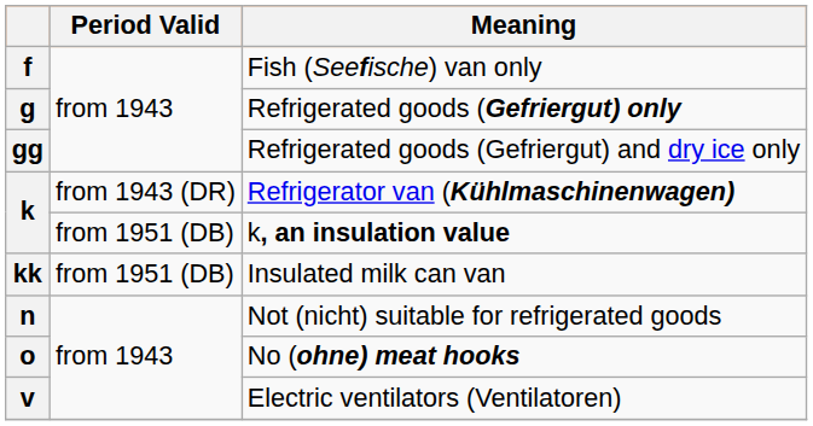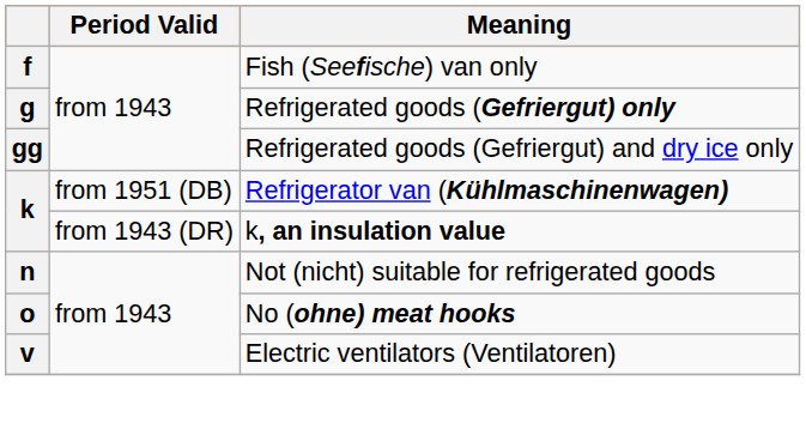 <table class="wikitable">
 <tr style="background:#FF7F24">
 <th></th>
 <th>Period Valid</th>
 <th>Meaning</th>
 </tr>
 <tr ---->
 <th>f</th>
 <td rowspan="3">from 1943</td>
 <td>Fish (<em>See<strong>f</strong>ische</em>) van only</td>
 </tr>
 <tr ---->
 <th>g</th>
 <td>Refrigerated goods (<strong><em>G<strong>efriergut<em>) only</td>
 </tr>
 <tr ---->
 <th>gg</th>
 <td>Refrigerated goods (</em></strong>G</strong>efriergut</em>) and <a href='#'>dry ice</a> only</td>
 </tr>
 <tr ---->
 <th rowspan="2">k</th>
-<td>from 1943 (DR)</td>
+<td>from 1951 (DB)</td>
 <td><a href='#'>Refrigerator van</a> (<strong><em>K<strong>ühlmaschinenwagen<em>)</td>
 </tr>
 <tr ---->
-<td>from 1951 (DB)</td>
+<td>from 1943 (DR)</td>
 <td></strong>k<strong>, an insulation value</td>
-</tr>
-<tr ---->
-<th>kk</th>
-<td>from 1951 (DB)</td>
-<td>Insulated milk can van</td>
 </tr>
 <tr ---->
 <th>n</th>
 <td rowspan="3">from 1943</td>
 <td>Not (</em></strong>n</strong>icht</em>) suitable for refrigerated goods</td>
 </tr>
 <tr ---->
 <th>o</th>
 <td>No (<strong><em>o<strong>hne<em>) meat hooks</td>
 </tr>
 <tr ---->
 <th>v</th>
 <td>Electric ventilators (</em></strong>V</strong>entilatoren</em>)</td>
 </tr>
 <tr ---->
 </tr>
 </table>
